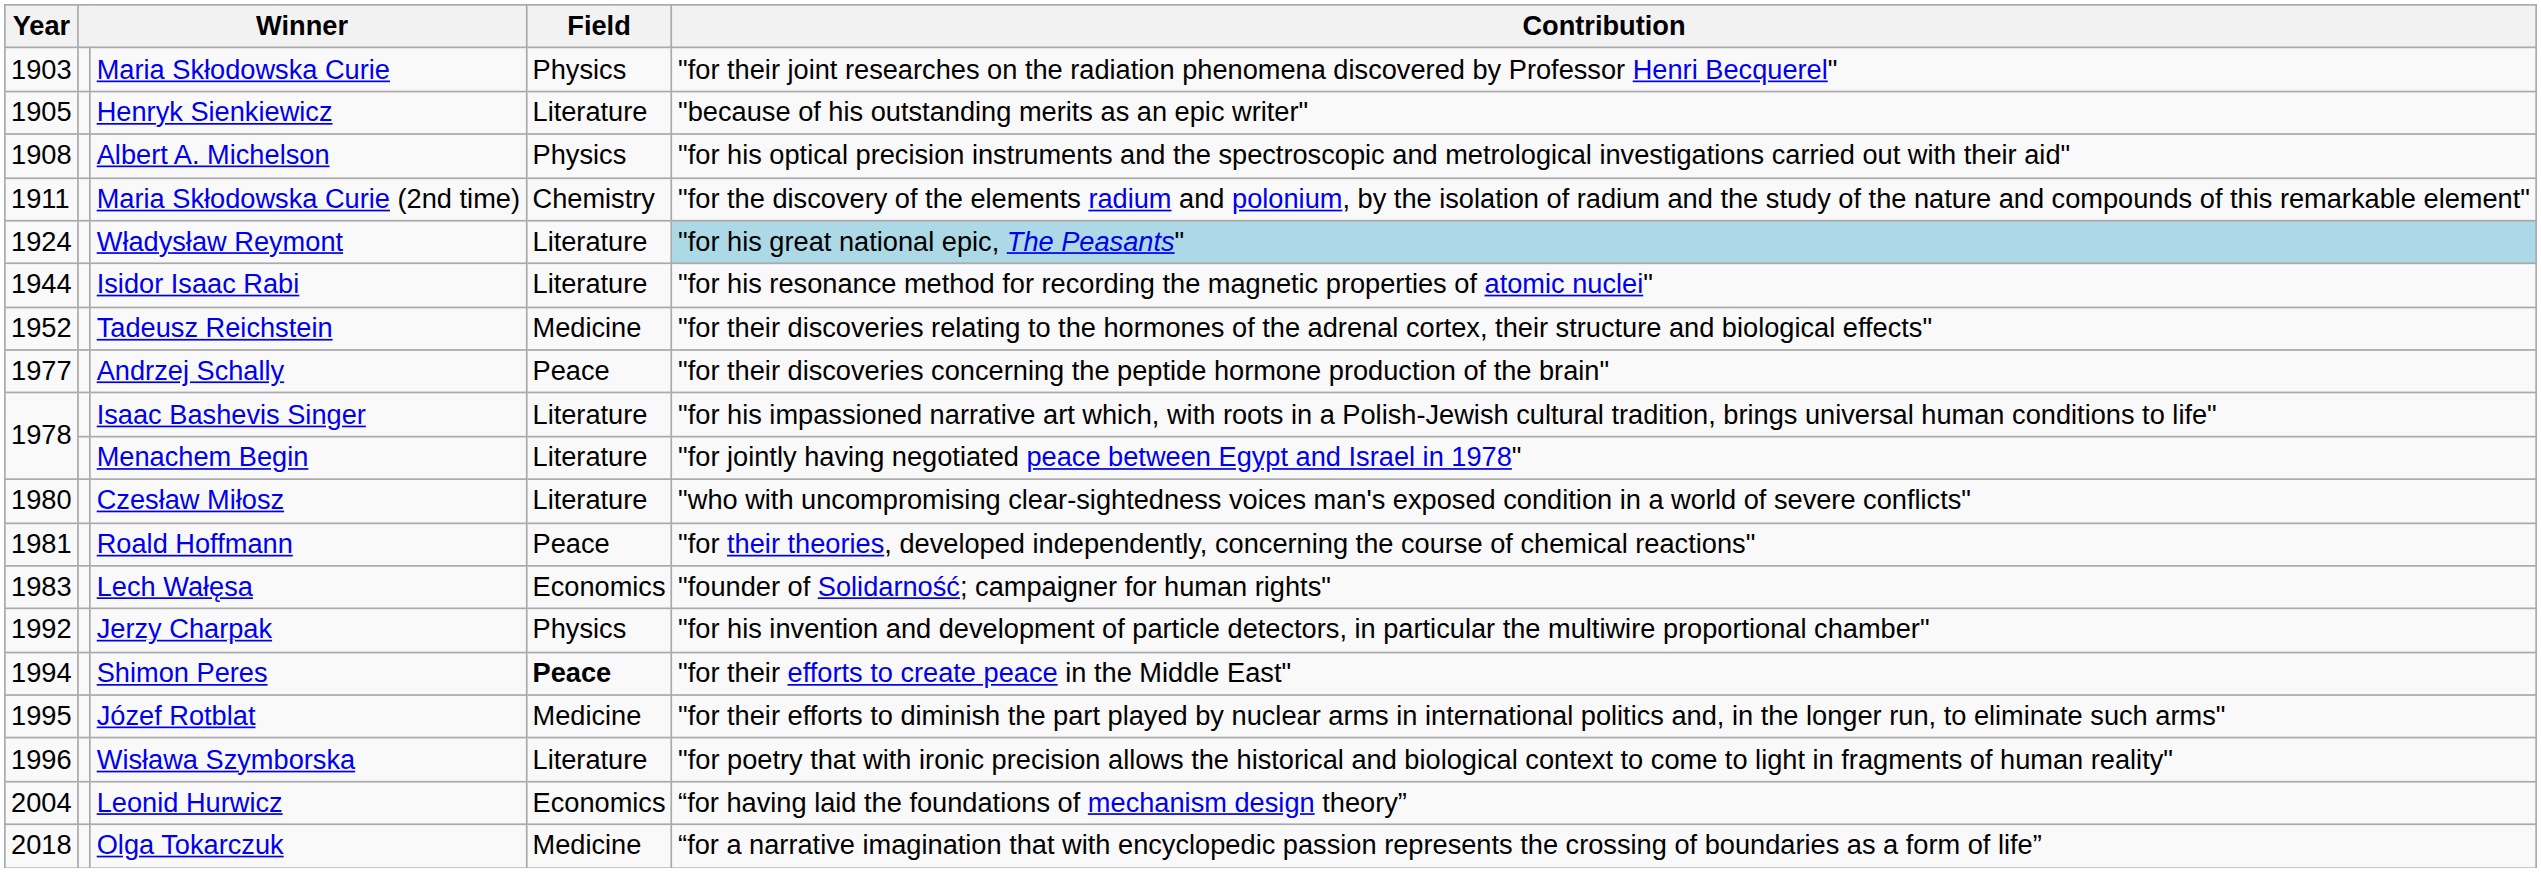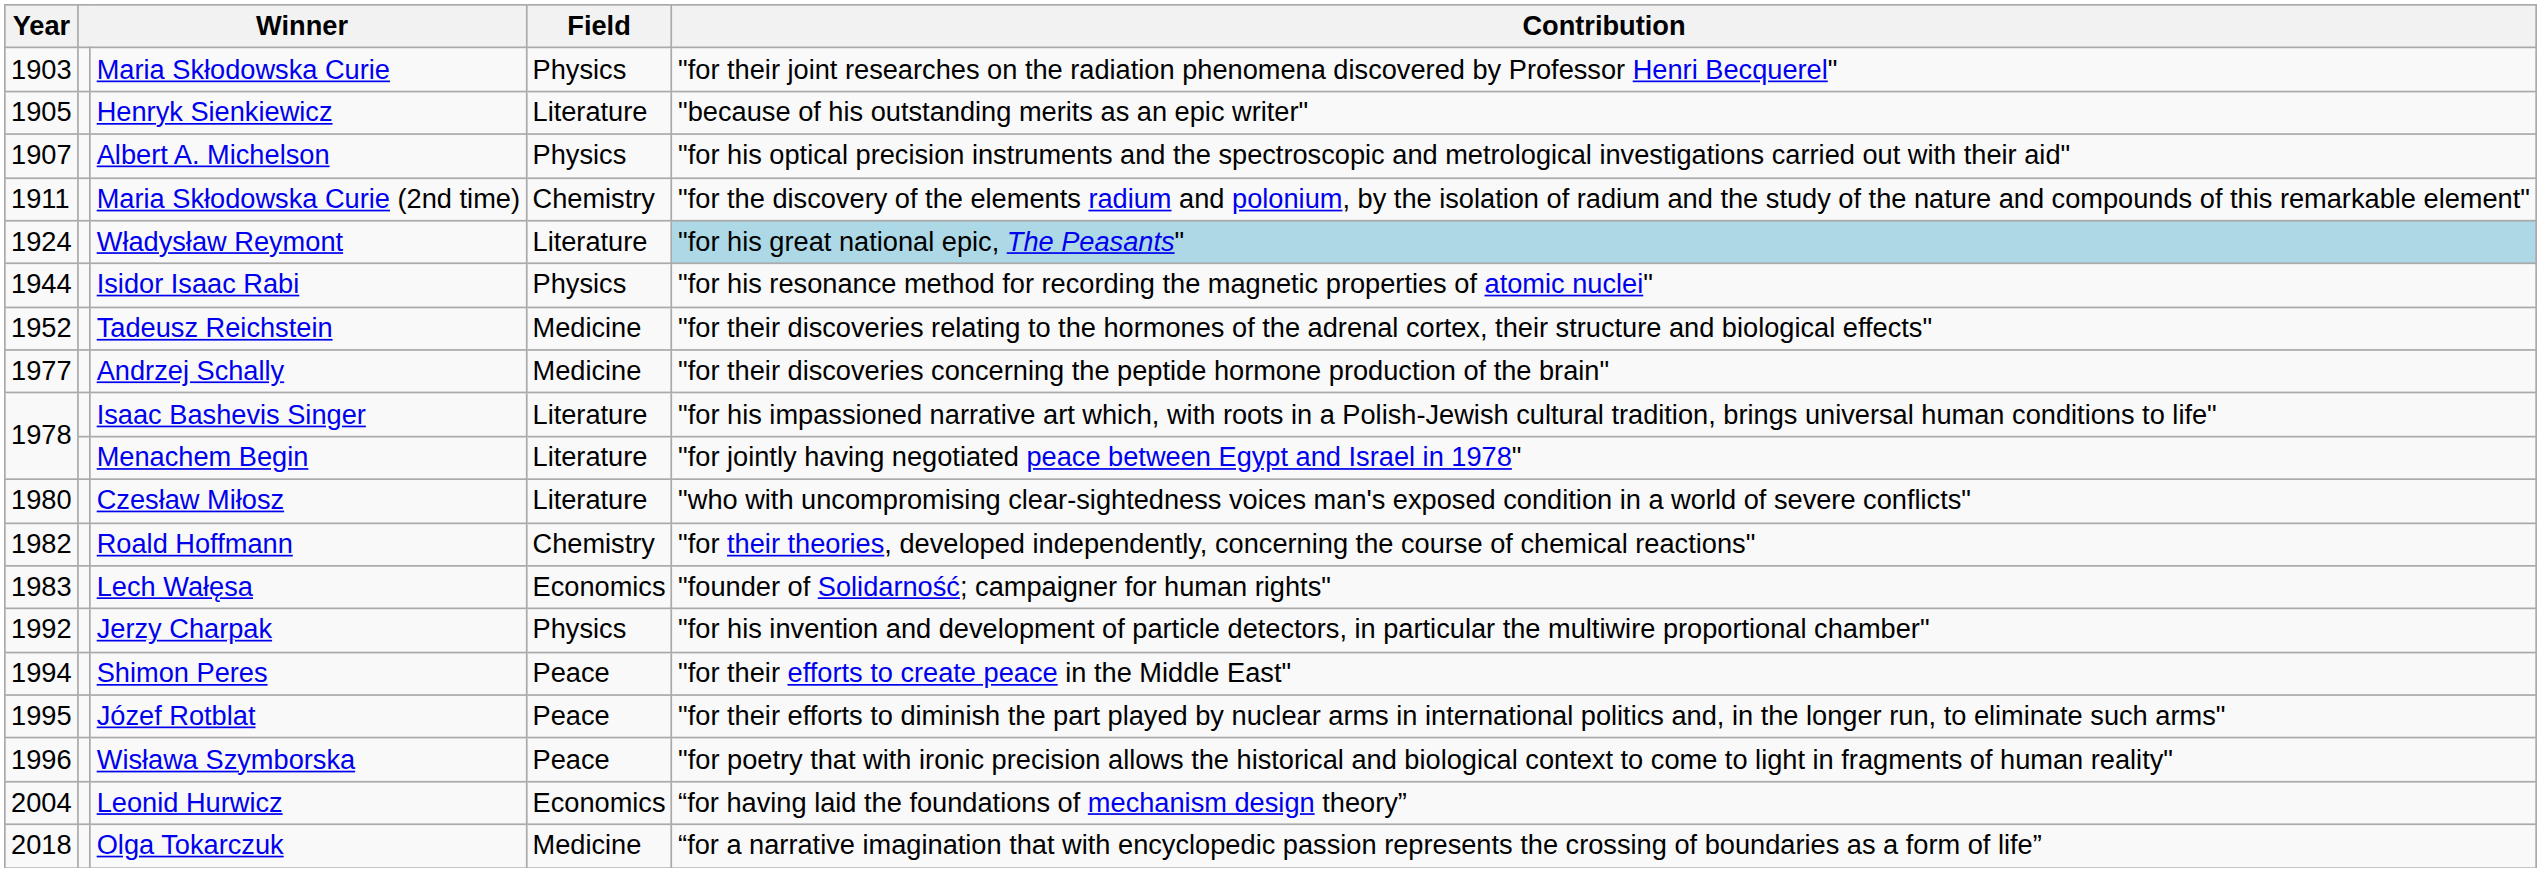 <table class="wikitable sortable">
 <tr>
 <th>Year</th>
 <th colspan=2>Winner</th>
 <th>Field</th>
 <th>Contribution</th>
 </tr>
 <tr>
 <td>1903</td>
 <td></td>
 <td><a href='#'>Maria Skłodowska Curie</a></td>
 <td>Physics</td>
 <td>"for their joint researches on the radiation phenomena discovered by Professor <a href='#'>Henri Becquerel</a>"</td>
 </tr>
 <tr>
 <td>1905</td>
 <td></td>
 <td><a href='#'>Henryk Sienkiewicz</a></td>
 <td>Literature</td>
 <td>"because of his outstanding merits as an epic writer"</td>
 </tr>
 <tr>
-<td>1908</td>
+<td>1907</td>
 <td></td>
 <td><a href='#'>Albert A. Michelson</a></td>
 <td>Physics</td>
 <td>"for his optical precision instruments and the spectroscopic and metrological investigations carried out with their aid"</td>
 </tr>
 <tr>
 <td>1911</td>
 <td></td>
 <td><a href='#'>Maria Skłodowska Curie</a> (2nd time)</td>
 <td>Chemistry</td>
 <td>"for the discovery of the elements <a href='#'>radium</a> and <a href='#'>polonium</a>, by the isolation of radium and the study of the nature and compounds of this remarkable element"</td>
 </tr>
 <tr>
 <td>1924</td>
 <td></td>
 <td><a href='#'>Władysław Reymont</a></td>
 <td>Literature</td>
 <td style="background: lightblue;">"for his great national epic, <em><a href='#'>The Peasants</a></em>"</td>
 </tr>
 <tr>
 <td>1944</td>
 <td></td>
 <td><a href='#'>Isidor Isaac Rabi</a></td>
-<td>Literature</td>
+<td>Physics</td>
 <td>"for his resonance method for recording the magnetic properties of <a href='#'>atomic nuclei</a>"</td>
 </tr>
 <tr>
 <td>1952</td>
 <td></td>
 <td><a href='#'>Tadeusz Reichstein</a></td>
 <td>Medicine</td>
 <td>"for their discoveries relating to the hormones of the adrenal cortex, their structure and biological effects"</td>
 </tr>
 <tr>
 <td>1977</td>
 <td></td>
 <td><a href='#'>Andrzej Schally</a></td>
-<td>Peace</td>
+<td>Medicine</td>
 <td>"for their discoveries concerning the peptide hormone production of the brain"</td>
 </tr>
 <tr>
 <td rowspan=2>1978</td>
 <td></td>
 <td><a href='#'>Isaac Bashevis Singer</a></td>
 <td>Literature</td>
 <td>"for his impassioned narrative art which, with roots in a Polish-Jewish cultural tradition, brings universal human conditions to life"</td>
 </tr>
 <tr>
 <td></td>
 <td><a href='#'>Menachem Begin</a></td>
 <td>Literature</td>
 <td>"for jointly having negotiated <a href='#'>peace between Egypt and Israel in 1978</a>"</td>
 </tr>
 <tr>
 <td>1980</td>
 <td></td>
 <td><a href='#'>Czesław Miłosz</a></td>
 <td>Literature</td>
 <td>"who with uncompromising clear-sightedness voices man's exposed condition in a world of severe conflicts"</td>
 </tr>
 <tr>
-<td>1981</td>
+<td>1982</td>
 <td></td>
 <td><a href='#'>Roald Hoffmann</a></td>
-<td>Peace</td>
+<td>Chemistry</td>
 <td>"for <a href='#'>their theories</a>, developed independently, concerning the course of chemical reactions"</td>
 </tr>
 <tr>
 <td>1983</td>
 <td></td>
 <td><a href='#'>Lech Wałęsa</a></td>
 <td>Economics</td>
 <td>"founder of <a href='#'>Solidarność</a>; campaigner for human rights"</td>
 </tr>
 <tr>
 <td>1992</td>
 <td></td>
 <td><a href='#'>Jerzy Charpak</a></td>
 <td>Physics</td>
 <td>"for his invention and development of particle detectors, in particular the multiwire proportional chamber"</td>
 </tr>
 <tr>
 <td>1994</td>
 <td></td>
 <td><a href='#'>Shimon Peres</a></td>
-<td><strong>Peace</strong></td>
+<td>Peace</td>
 <td>"for their <a href='#'>efforts to create peace</a> in the Middle East"</td>
 </tr>
 <tr>
 <td>1995</td>
 <td></td>
 <td><a href='#'>Józef Rotblat</a></td>
-<td>Medicine</td>
+<td>Peace</td>
 <td>"for their efforts to diminish the part played by nuclear arms in international politics and, in the longer run, to eliminate such arms"</td>
 </tr>
 <tr>
 <td>1996</td>
 <td></td>
 <td><a href='#'>Wisława Szymborska</a></td>
-<td>Literature</td>
+<td>Peace</td>
 <td>"for poetry that with ironic precision allows the historical and biological context to come to light in fragments of human reality"</td>
 </tr>
 <tr>
 <td>2004</td>
 <td></td>
 <td><a href='#'>Leonid Hurwicz</a></td>
 <td>Economics</td>
 <td>“for having laid the foundations of <a href='#'>mechanism design</a> theory”</td>
 </tr>
 <tr>
 <td>2018</td>
 <td></td>
 <td><a href='#'>Olga Tokarczuk</a></td>
 <td>Medicine</td>
 <td>“for a narrative imagination that with encyclopedic passion represents the crossing of boundaries as a form of life”</td>
 </tr>
 <tr>
 </tr>
 </table>
